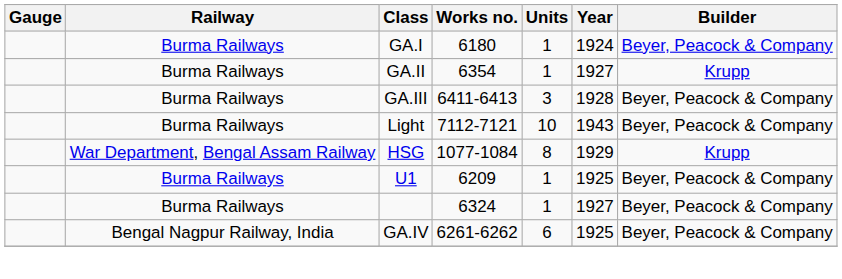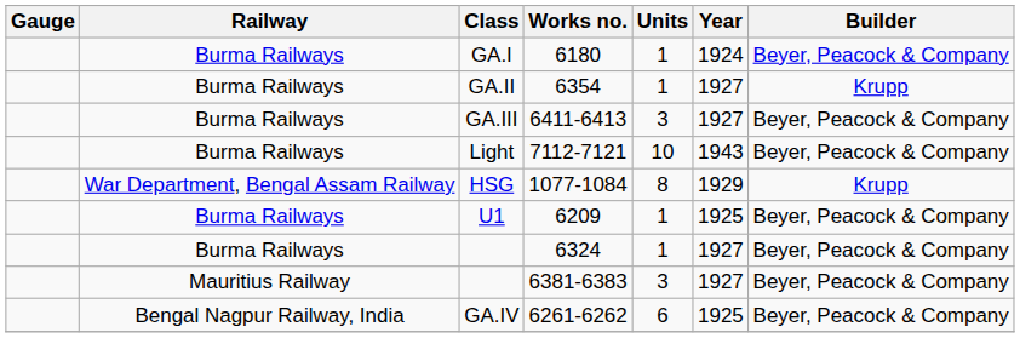 <table class="wikitable collapsible collapsed sortable" style="margin:0.5em auto; font-size:100%;text-align:center">
 <tr>
 <th>Gauge</th>
 <th>Railway</th>
 <th>Class</th>
 <th>Works no.</th>
 <th>Units</th>
 <th>Year</th>
 <th>Builder</th>
 </tr>
 <tr>
 <td></td>
 <td><a href='#'>Burma Railways</a></td>
 <td>GA.I</td>
 <td>6180</td>
 <td>1</td>
 <td>1924</td>
 <td><a href='#'>Beyer, Peacock & Company</a></td>
 </tr>
 <tr>
 <td></td>
 <td>Burma Railways</td>
 <td>GA.II</td>
 <td>6354</td>
 <td>1</td>
 <td>1927</td>
 <td><a href='#'>Krupp</a></td>
 </tr>
 <tr>
 <td></td>
 <td>Burma Railways</td>
 <td>GA.III</td>
 <td>6411-6413</td>
 <td>3</td>
-<td>1928</td>
+<td>1927</td>
 <td>Beyer, Peacock & Company</td>
 </tr>
 <tr>
 <td></td>
 <td>Burma Railways</td>
 <td>Light</td>
 <td>7112-7121</td>
 <td>10</td>
 <td>1943</td>
 <td>Beyer, Peacock & Company</td>
 </tr>
 <tr>
 <td></td>
 <td><a href='#'>War Department</a>, <a href='#'>Bengal Assam Railway</a></td>
 <td><a href='#'>HSG</a></td>
 <td>1077-1084</td>
 <td>8</td>
 <td>1929</td>
 <td><a href='#'>Krupp</a></td>
 </tr>
 <tr>
 <td></td>
 <td><a href='#'>Burma Railways</a></td>
 <td><a href='#'>U1</a></td>
 <td>6209</td>
 <td>1</td>
 <td>1925</td>
 <td>Beyer, Peacock & Company</td>
 </tr>
 <tr>
 <td></td>
 <td>Burma Railways</td>
 <td></td>
 <td>6324</td>
 <td>1</td>
 <td>1927</td>
 <td>Beyer, Peacock & Company</td>
 </tr>
 <tr>
 <td></td>
+<td>Mauritius Railway</td>
+<td></td>
+<td>6381-6383</td>
+<td>3</td>
+<td>1927</td>
+<td>Beyer, Peacock & Company</td>
+</tr>
+<tr>
+<td></td>
 <td>Bengal Nagpur Railway, India</td>
 <td>GA.IV</td>
 <td>6261-6262</td>
 <td>6</td>
 <td>1925</td>
 <td>Beyer, Peacock & Company</td>
 </tr>
 <tr>
 </tr>
 </table>
